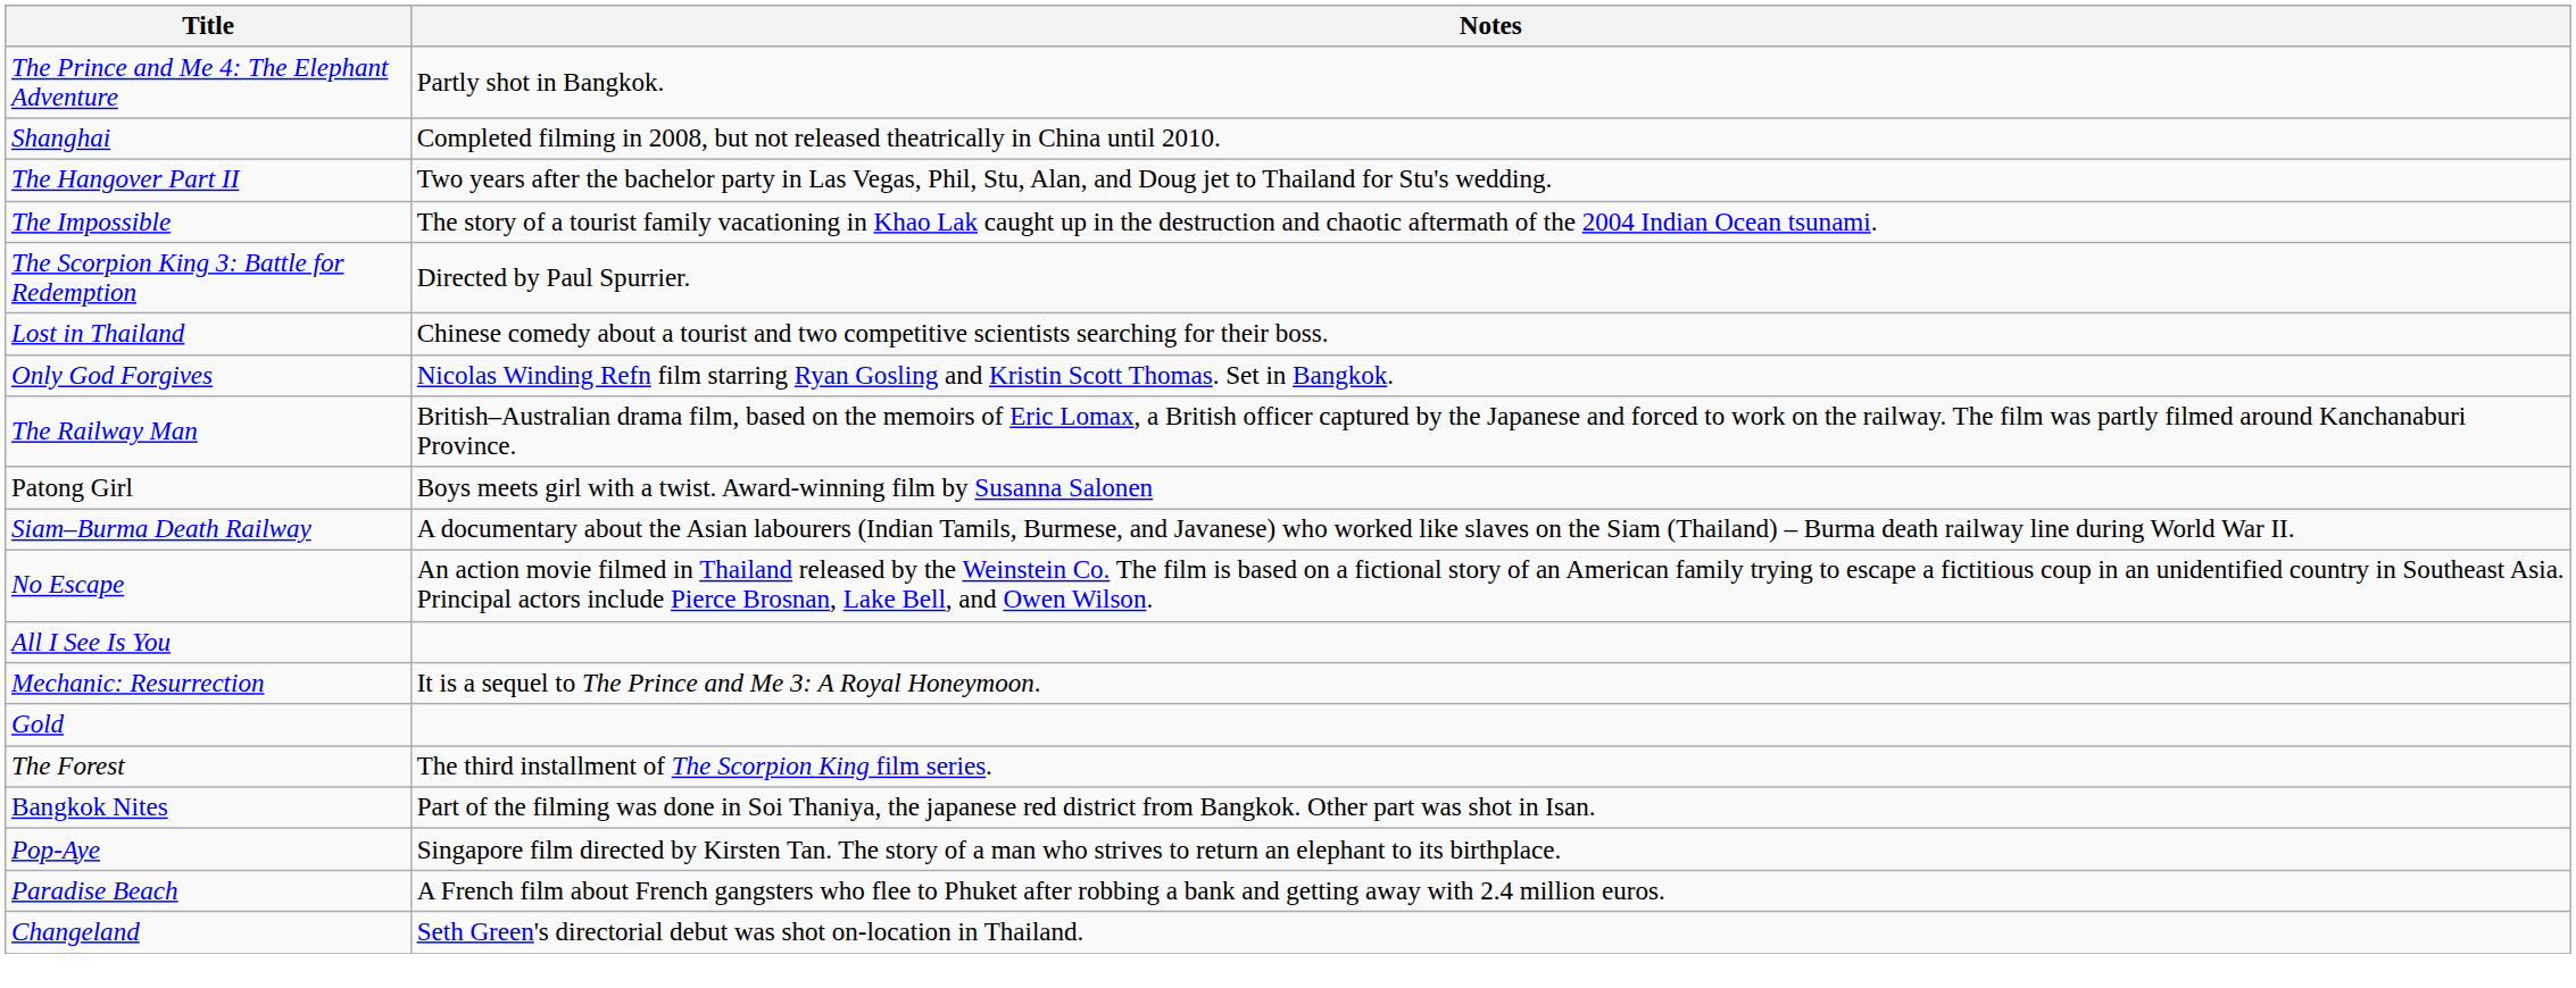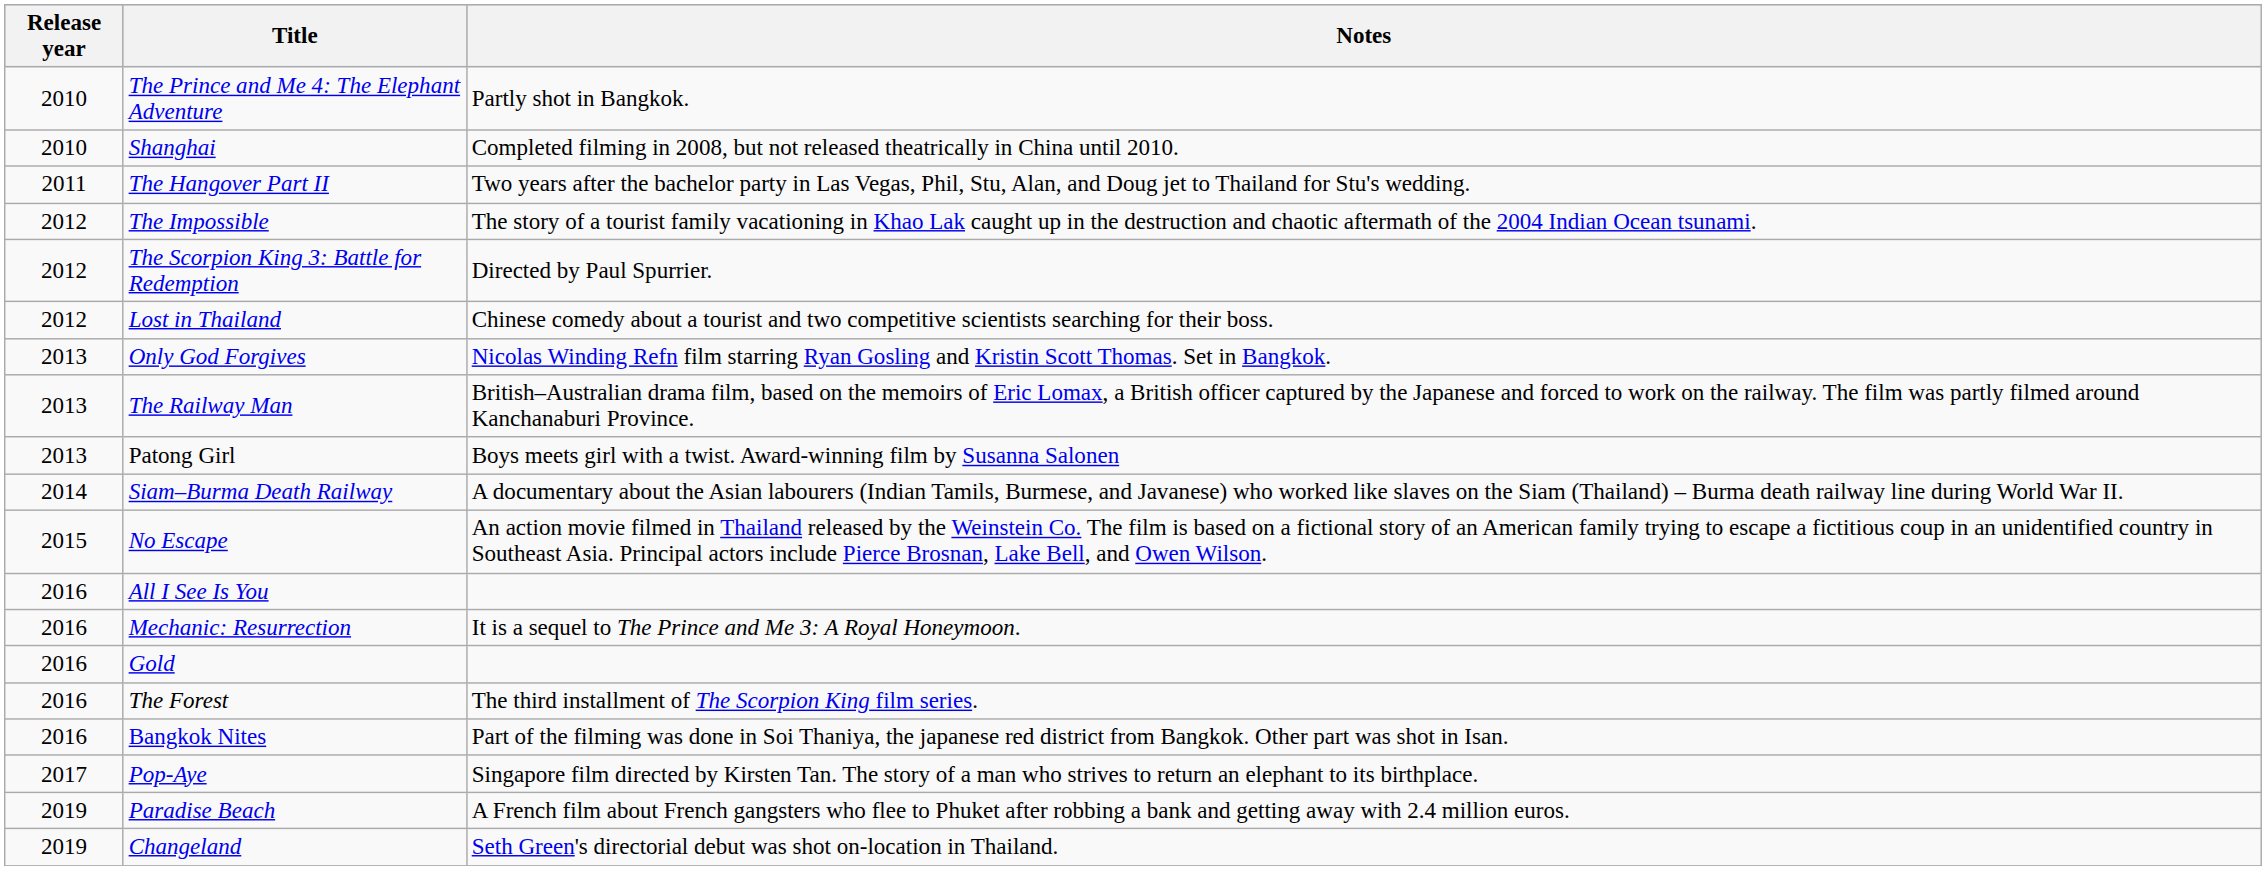 <table class="wikitable">
 <tr style="background:#b0c4de; text-align:center;">
+<th>Release year</th>
 <th>Title</th>
 <th>Notes</th>
 </tr>
 <tr>
+<td style="text-align:center;">2010</td>
 <td><em><a href='#'>The Prince and Me 4: The Elephant Adventure</a></em></td>
 <td>Partly shot in Bangkok.</td>
 </tr>
 <tr>
+<td style="text-align:center;">2010</td>
 <td><em><a href='#'>Shanghai</a></em></td>
 <td>Completed filming in 2008, but not released theatrically in China until 2010.</td>
 </tr>
 <tr>
+<td style="text-align:center;">2011</td>
 <td><em><a href='#'>The Hangover Part II</a></em></td>
 <td>Two years after the bachelor party in Las Vegas, Phil, Stu, Alan, and Doug jet to Thailand for Stu's wedding.</td>
 </tr>
 <tr>
+<td style="text-align:center;">2012</td>
 <td><em><a href='#'>The Impossible</a></em></td>
 <td>The story of a tourist family vacationing in <a href='#'>Khao Lak</a> caught up in the destruction and chaotic aftermath of the <a href='#'>2004 Indian Ocean tsunami</a>.</td>
 </tr>
 <tr>
+<td style="text-align:center;">2012</td>
 <td><em><a href='#'>The Scorpion King 3: Battle for Redemption</a></em></td>
 <td>Directed by Paul Spurrier.</td>
 </tr>
 <tr>
+<td style="text-align:center;">2012</td>
 <td><em><a href='#'>Lost in Thailand</a></em></td>
 <td>Chinese comedy about a tourist and two competitive scientists searching for their boss.</td>
 </tr>
 <tr>
+<td style="text-align:center;">2013</td>
 <td><em><a href='#'>Only God Forgives</a></em></td>
 <td><a href='#'>Nicolas Winding Refn</a> film starring <a href='#'>Ryan Gosling</a> and <a href='#'>Kristin Scott Thomas</a>. Set in <a href='#'>Bangkok</a>.</td>
 </tr>
 <tr>
+<td style="text-align:center;">2013</td>
 <td><em><a href='#'>The Railway Man</a></em></td>
 <td>British–Australian drama film, based on the memoirs of <a href='#'>Eric Lomax</a>, a British officer captured by the Japanese and forced to work on the railway. The film was partly filmed around Kanchanaburi Province.</td>
 </tr>
 <tr>
+<td style="text-align:center;">2013</td>
 <td>Patong Girl</td>
 <td>Boys meets girl with a twist. Award-winning film by <a href='#'>Susanna Salonen</a></td>
 </tr>
 <tr>
+<td style="text-align:center;">2014</td>
 <td><em><a href='#'>Siam–Burma Death Railway</a></em></td>
 <td>A documentary about the Asian labourers (Indian Tamils, Burmese, and Javanese) who worked like slaves on the Siam (Thailand) – Burma death railway line during World War II.</td>
 </tr>
 <tr>
+<td style="text-align:center;">2015</td>
 <td><em><a href='#'>No Escape</a></em></td>
 <td>An action movie filmed in <a href='#'>Thailand</a> released by the <a href='#'>Weinstein Co.</a> The film is based on a fictional story of an American family trying to escape a fictitious coup in an unidentified country in Southeast Asia. Principal actors include <a href='#'>Pierce Brosnan</a>, <a href='#'>Lake Bell</a>, and <a href='#'>Owen Wilson</a>.</td>
 </tr>
 <tr>
+<td style="text-align:center;">2016</td>
 <td><em><a href='#'>All I See Is You</a></em></td>
 <td></td>
 </tr>
 <tr>
+<td style="text-align:center;">2016</td>
 <td><em><a href='#'>Mechanic: Resurrection</a></em></td>
 <td>It is a sequel to <em>The Prince and Me 3: A Royal Honeymoon</em>.</td>
 </tr>
 <tr>
+<td style="text-align:center;">2016</td>
 <td><em><a href='#'>Gold</a></em></td>
 <td></td>
 </tr>
 <tr>
+<td style="text-align:center;">2016</td>
 <td><em>The Forest</em></td>
 <td>The third installment of <a href='#'><em>The Scorpion King</em> film series</a>.</td>
 </tr>
 <tr>
+<td style="text-align:center;">2016</td>
 <td><a href='#'>Bangkok Nites</a></td>
 <td>Part of the filming was done in Soi Thaniya, the japanese red district from Bangkok. Other part was shot in Isan.</td>
 </tr>
 <tr>
+<td style="text-align:center;">2017</td>
 <td><em><a href='#'>Pop-Aye</a></em></td>
 <td>Singapore film directed by Kirsten Tan. The story of a man who strives to return an elephant to its birthplace.</td>
 </tr>
 <tr>
+<td style="text-align:center;">2019</td>
 <td><em><a href='#'>Paradise Beach</a></em></td>
 <td>A French film about French gangsters who flee to Phuket after robbing a bank and getting away with 2.4 million euros.</td>
 </tr>
 <tr>
+<td style="text-align:center;">2019</td>
 <td><em><a href='#'>Changeland</a></em></td>
 <td><a href='#'>Seth Green</a>'s directorial debut was shot on-location in Thailand.</td>
 </tr>
 </table>
